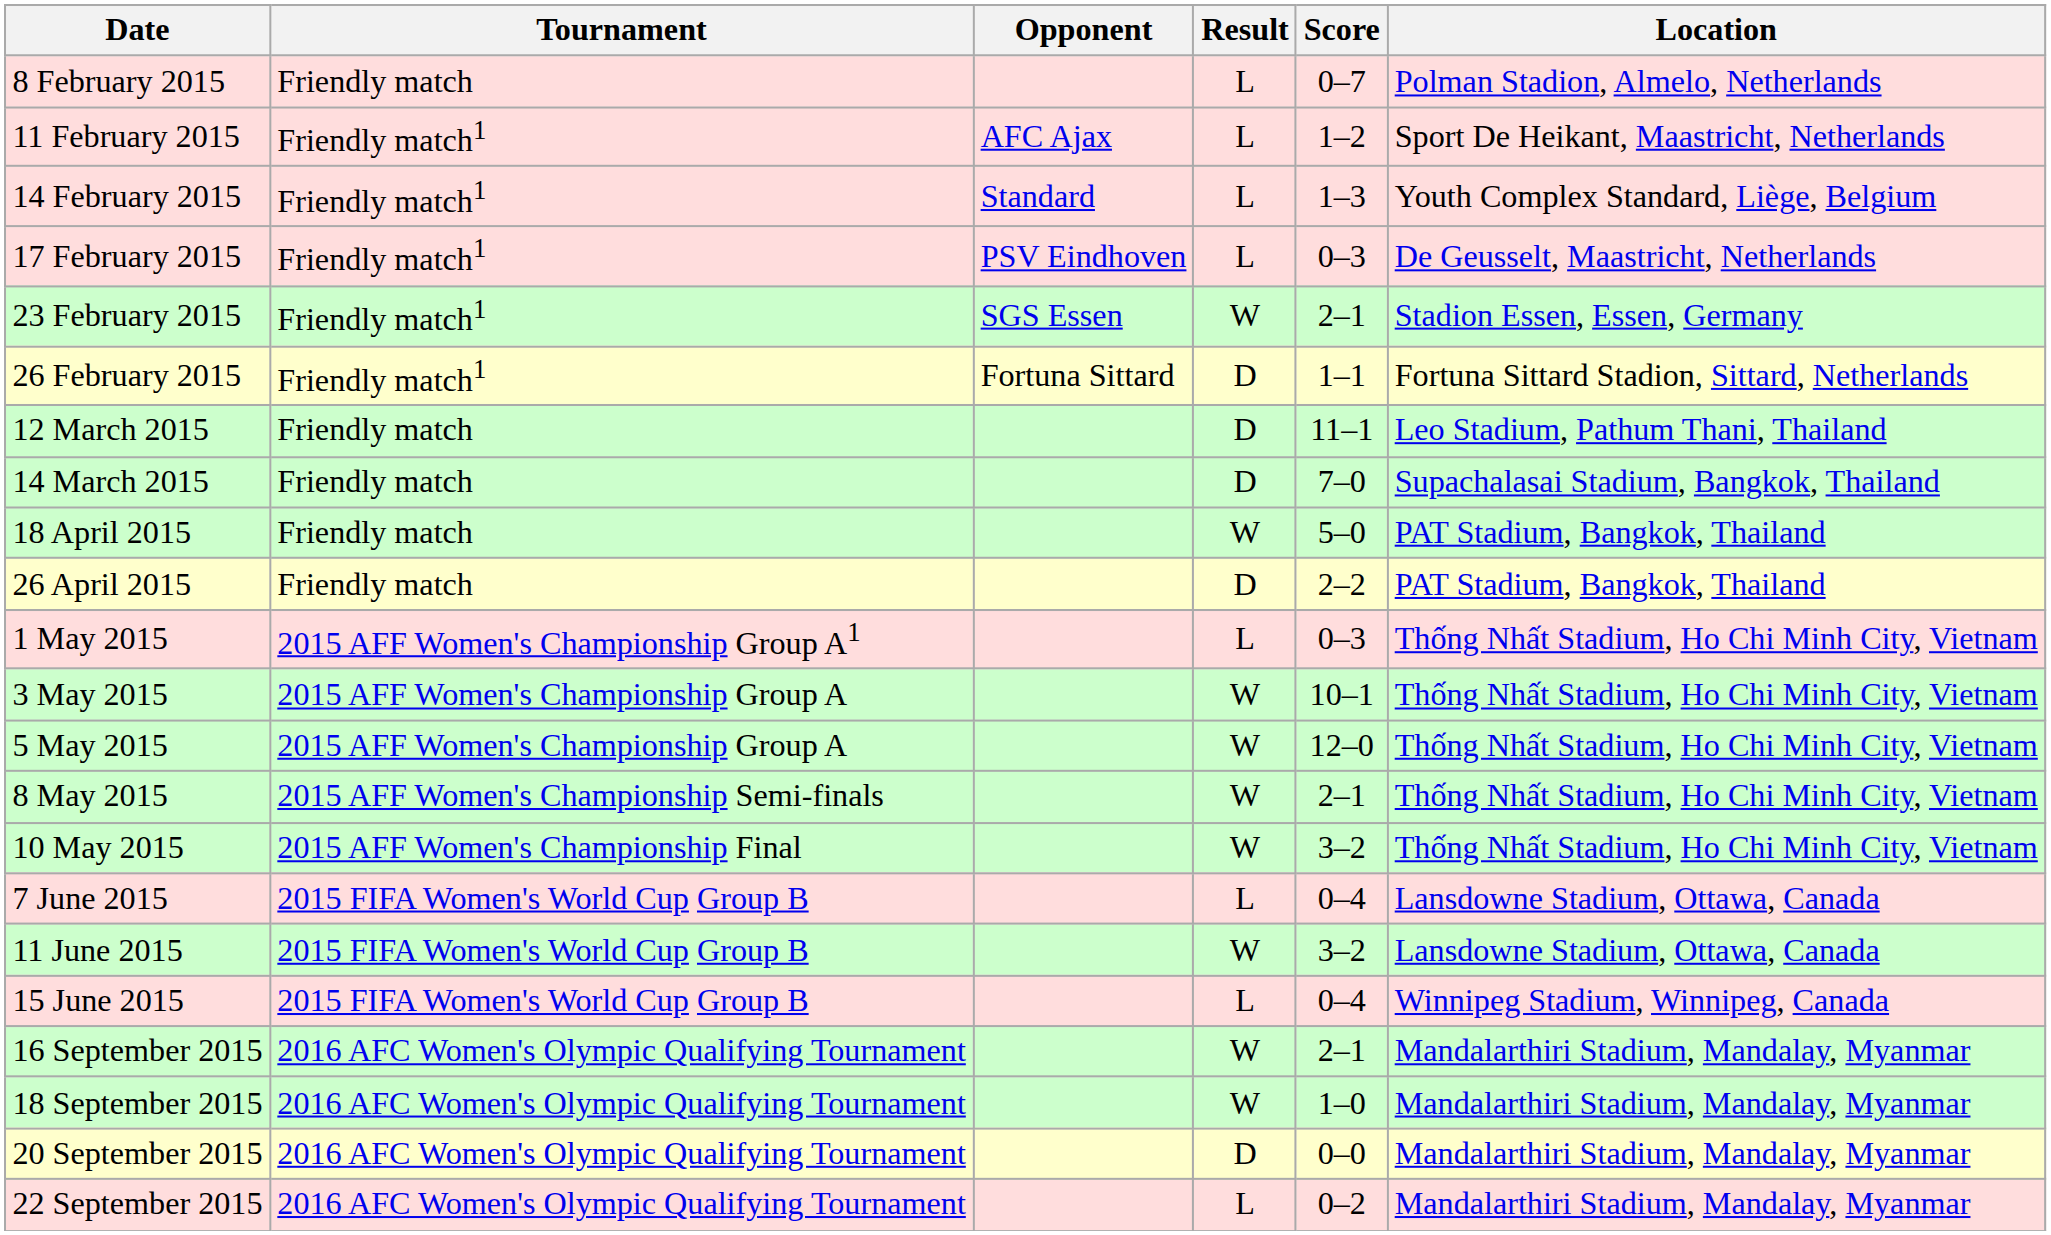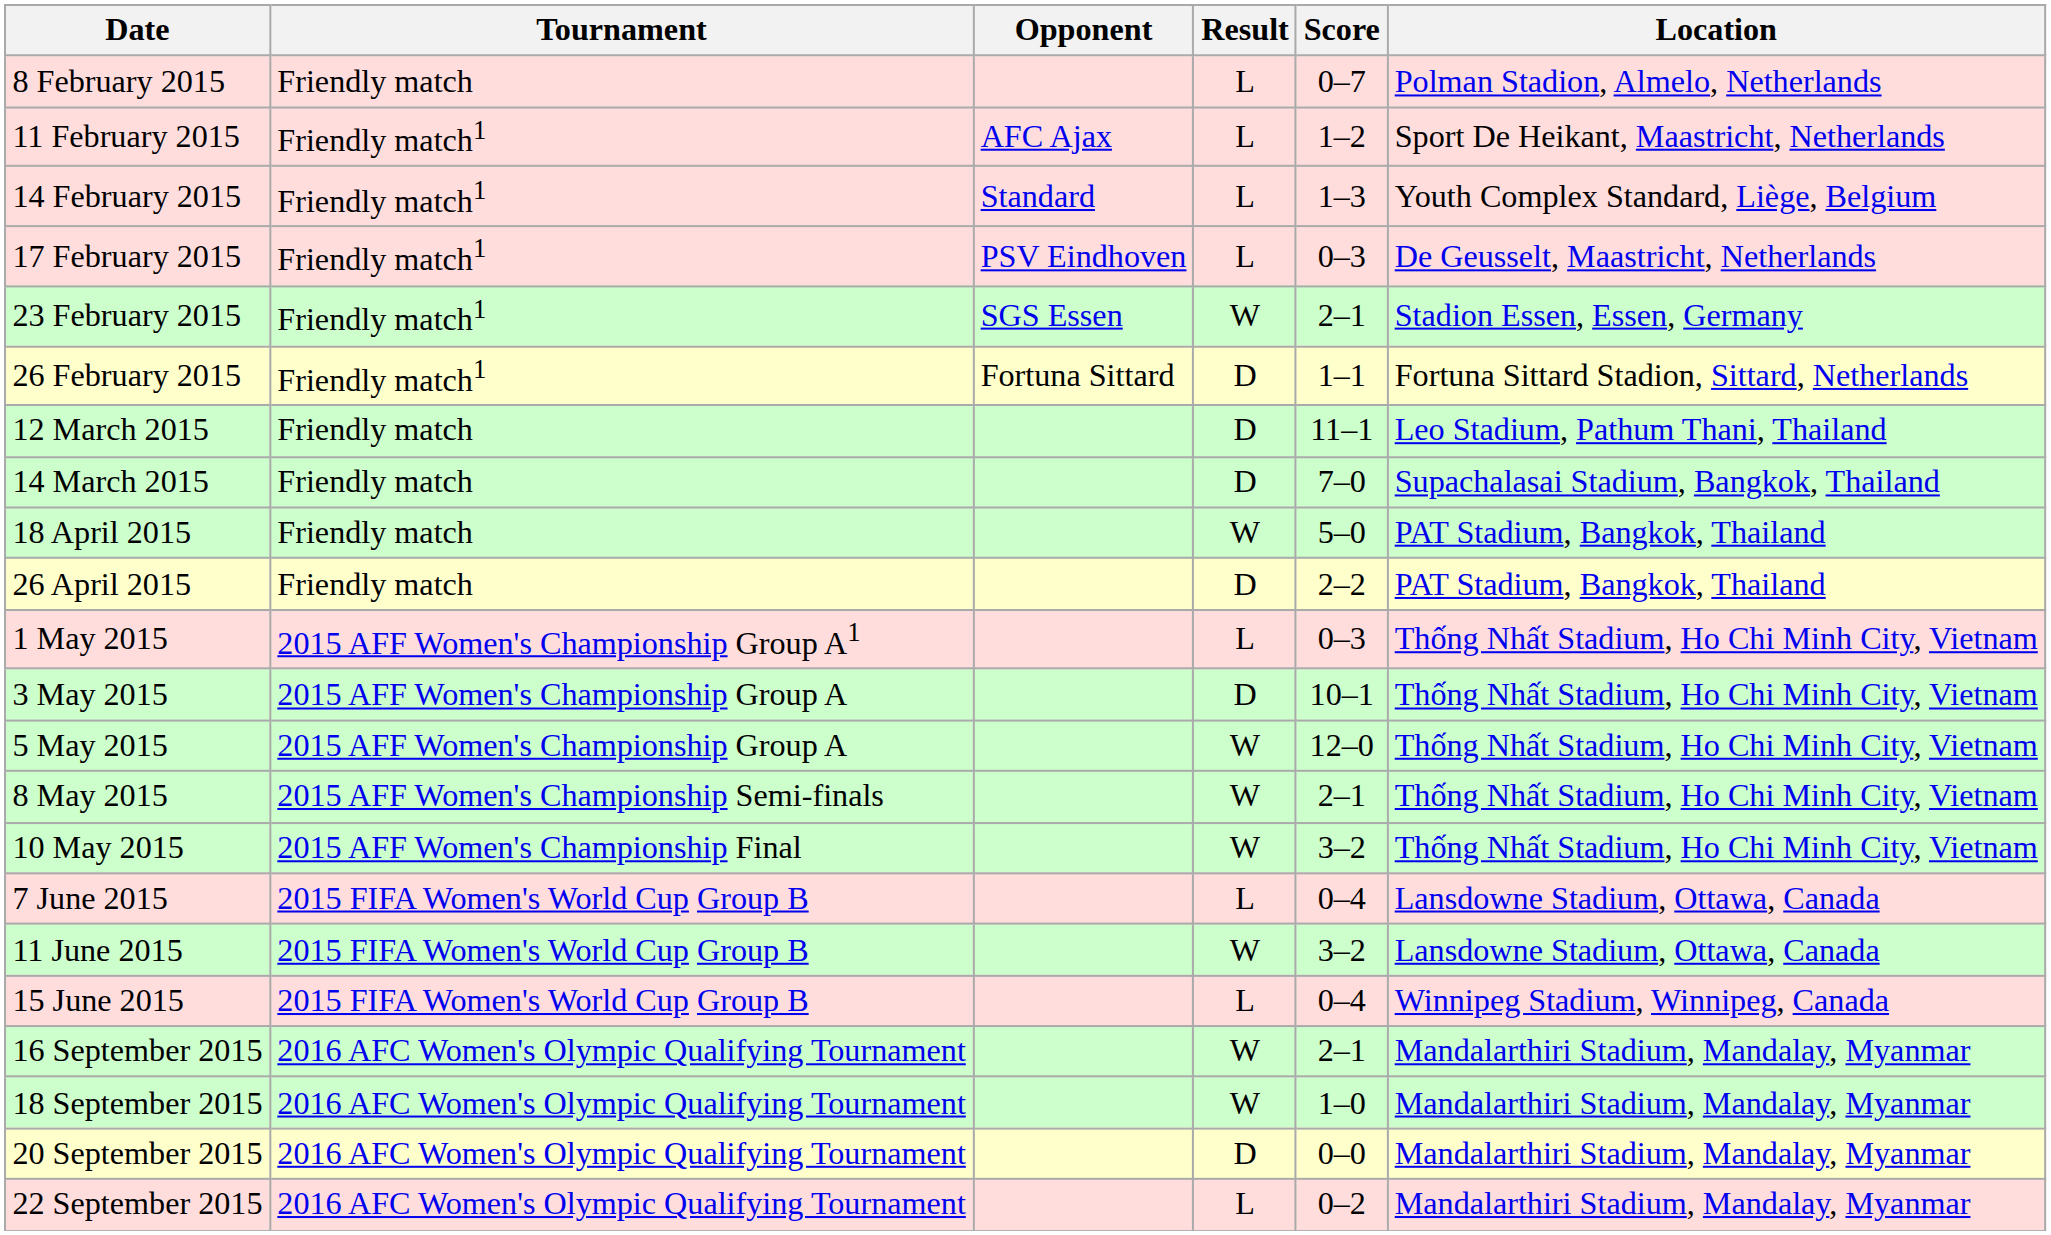 <table class="wikitable">
 <tr>
 <th>Date</th>
 <th>Tournament</th>
 <th>Opponent</th>
 <th>Result</th>
 <th>Score</th>
 <th>Location</th>
 </tr>
 <tr style="background:#fdd;">
 <td>8 February 2015</td>
 <td>Friendly match</td>
 <td></td>
 <td style="text-align:center">L</td>
 <td style="text-align:center">0–7</td>
 <td> <a href='#'>Polman Stadion</a>, <a href='#'>Almelo</a>, <a href='#'>Netherlands</a></td>
 </tr>
 <tr style="background:#fdd;">
 <td>11 February 2015</td>
 <td>Friendly match<sup>1</sup></td>
 <td> <a href='#'>AFC Ajax</a></td>
 <td style="text-align:center">L</td>
 <td style="text-align:center">1–2</td>
 <td> Sport De Heikant, <a href='#'>Maastricht</a>, <a href='#'>Netherlands</a></td>
 </tr>
 <tr style="background:#fdd;">
 <td>14 February 2015</td>
 <td>Friendly match<sup>1</sup></td>
 <td> <a href='#'>Standard</a></td>
 <td style="text-align:center">L</td>
 <td style="text-align:center">1–3</td>
 <td> Youth Complex Standard, <a href='#'>Liège</a>, <a href='#'>Belgium</a></td>
 </tr>
 <tr style="background:#fdd;">
 <td>17 February 2015</td>
 <td>Friendly match<sup>1</sup></td>
 <td> <a href='#'>PSV Eindhoven</a></td>
 <td style="text-align:center">L</td>
 <td style="text-align:center">0–3</td>
 <td> <a href='#'>De Geusselt</a>, <a href='#'>Maastricht</a>, <a href='#'>Netherlands</a></td>
 </tr>
 <tr style="background:#cfc;">
 <td>23 February 2015</td>
 <td>Friendly match<sup>1</sup></td>
 <td> <a href='#'>SGS Essen</a></td>
 <td style="text-align:center">W</td>
 <td style="text-align:center">2–1</td>
 <td> <a href='#'>Stadion Essen</a>, <a href='#'>Essen</a>, <a href='#'>Germany</a></td>
 </tr>
 <tr style="background:#FFFFCC">
 <td>26 February 2015</td>
 <td>Friendly match<sup>1</sup></td>
 <td> Fortuna Sittard</td>
 <td style="text-align:center">D</td>
 <td style="text-align:center">1–1</td>
 <td> Fortuna Sittard Stadion, <a href='#'>Sittard</a>, <a href='#'>Netherlands</a></td>
 </tr>
 <tr style="background:#cfc;">
 <td>12 March 2015</td>
 <td>Friendly match</td>
 <td></td>
 <td style="text-align:center">D</td>
 <td style="text-align:center">11–1</td>
 <td> <a href='#'>Leo Stadium</a>, <a href='#'>Pathum Thani</a>, <a href='#'>Thailand</a></td>
 </tr>
 <tr style="background:#cfc;">
 <td>14 March 2015</td>
 <td>Friendly match</td>
 <td></td>
 <td style="text-align:center">D</td>
 <td style="text-align:center">7–0</td>
 <td>  <a href='#'>Supachalasai Stadium</a>, <a href='#'>Bangkok</a>, <a href='#'>Thailand</a></td>
 </tr>
 <tr style="background:#cfc;">
 <td>18 April 2015</td>
 <td>Friendly match</td>
 <td></td>
 <td style="text-align:center">W</td>
 <td style="text-align:center">5–0</td>
 <td> <a href='#'>PAT Stadium</a>, <a href='#'>Bangkok</a>, <a href='#'>Thailand</a></td>
 </tr>
 <tr style="background:#FFFFCC">
 <td>26 April 2015</td>
 <td>Friendly match</td>
 <td></td>
 <td style="text-align:center">D</td>
 <td style="text-align:center">2–2</td>
 <td>  <a href='#'>PAT Stadium</a>, <a href='#'>Bangkok</a>, <a href='#'>Thailand</a></td>
 </tr>
 <tr style="background:#fdd;">
 <td>1 May 2015</td>
 <td><a href='#'>2015 AFF Women's Championship</a> Group A<sup>1</sup></td>
 <td></td>
 <td style="text-align:center">L</td>
 <td style="text-align:center">0–3</td>
 <td>  <a href='#'>Thống Nhất Stadium</a>, <a href='#'>Ho Chi Minh City</a>, <a href='#'>Vietnam</a></td>
 </tr>
 <tr style="background:#cfc;">
 <td>3 May 2015</td>
 <td><a href='#'>2015 AFF Women's Championship</a> Group A</td>
 <td></td>
-<td style="text-align:center">W</td>
+<td style="text-align:center">D</td>
 <td style="text-align:center">10–1</td>
 <td>  <a href='#'>Thống Nhất Stadium</a>, <a href='#'>Ho Chi Minh City</a>, <a href='#'>Vietnam</a></td>
 </tr>
 <tr style="background:#cfc;">
 <td>5 May 2015</td>
 <td><a href='#'>2015 AFF Women's Championship</a> Group A</td>
 <td></td>
 <td style="text-align:center">W</td>
 <td style="text-align:center">12–0</td>
 <td>  <a href='#'>Thống Nhất Stadium</a>, <a href='#'>Ho Chi Minh City</a>, <a href='#'>Vietnam</a></td>
 </tr>
 <tr style="background:#cfc;">
 <td>8 May 2015</td>
 <td><a href='#'>2015 AFF Women's Championship</a> Semi-finals</td>
 <td></td>
 <td style="text-align:center">W</td>
 <td style="text-align:center">2–1</td>
 <td>  <a href='#'>Thống Nhất Stadium</a>, <a href='#'>Ho Chi Minh City</a>, <a href='#'>Vietnam</a></td>
 </tr>
 <tr style="background:#cfc;">
 <td>10 May 2015</td>
 <td><a href='#'>2015 AFF Women's Championship</a> Final</td>
 <td></td>
 <td style="text-align:center">W</td>
 <td style="text-align:center">3–2</td>
 <td>  <a href='#'>Thống Nhất Stadium</a>, <a href='#'>Ho Chi Minh City</a>, <a href='#'>Vietnam</a></td>
 </tr>
 <tr style="background:#fdd;">
 <td>7 June 2015</td>
 <td><a href='#'>2015 FIFA Women's World Cup</a> <a href='#'>Group B</a></td>
 <td></td>
 <td style="text-align:center">L</td>
 <td style="text-align:center">0–4</td>
 <td> <a href='#'>Lansdowne Stadium</a>, <a href='#'>Ottawa</a>, <a href='#'>Canada</a></td>
 </tr>
 <tr style="background:#cfc;">
 <td>11 June 2015</td>
 <td><a href='#'>2015 FIFA Women's World Cup</a> <a href='#'>Group B</a></td>
 <td></td>
 <td style="text-align:center">W</td>
 <td style="text-align:center">3–2</td>
 <td> <a href='#'>Lansdowne Stadium</a>, <a href='#'>Ottawa</a>, <a href='#'>Canada</a></td>
 </tr>
 <tr style="background:#fdd;">
 <td>15 June 2015</td>
 <td><a href='#'>2015 FIFA Women's World Cup</a> <a href='#'>Group B</a></td>
 <td></td>
 <td style="text-align:center">L</td>
 <td style="text-align:center">0–4</td>
 <td> <a href='#'>Winnipeg Stadium</a>, <a href='#'>Winnipeg</a>, <a href='#'>Canada</a></td>
 </tr>
 <tr style="background:#cfc;">
 <td>16 September 2015</td>
 <td><a href='#'>2016 AFC Women's Olympic Qualifying Tournament</a></td>
 <td></td>
 <td style="text-align:center">W</td>
 <td style="text-align:center">2–1</td>
 <td> <a href='#'>Mandalarthiri Stadium</a>, <a href='#'>Mandalay</a>, <a href='#'>Myanmar</a></td>
 </tr>
 <tr style="background:#cfc;">
 <td>18 September 2015</td>
 <td><a href='#'>2016 AFC Women's Olympic Qualifying Tournament</a></td>
 <td></td>
 <td style="text-align:center">W</td>
 <td style="text-align:center">1–0</td>
 <td> <a href='#'>Mandalarthiri Stadium</a>, <a href='#'>Mandalay</a>, <a href='#'>Myanmar</a></td>
 </tr>
 <tr style="background:#FFFFCC">
 <td>20 September 2015</td>
 <td><a href='#'>2016 AFC Women's Olympic Qualifying Tournament</a></td>
 <td></td>
 <td style="text-align:center">D</td>
 <td style="text-align:center">0–0</td>
 <td> <a href='#'>Mandalarthiri Stadium</a>, <a href='#'>Mandalay</a>, <a href='#'>Myanmar</a></td>
 </tr>
 <tr style="background:#fdd;">
 <td>22 September 2015</td>
 <td><a href='#'>2016 AFC Women's Olympic Qualifying Tournament</a></td>
 <td></td>
 <td style="text-align:center">L</td>
 <td style="text-align:center">0–2</td>
 <td> <a href='#'>Mandalarthiri Stadium</a>, <a href='#'>Mandalay</a>, <a href='#'>Myanmar</a></td>
 </tr>
 </table>
